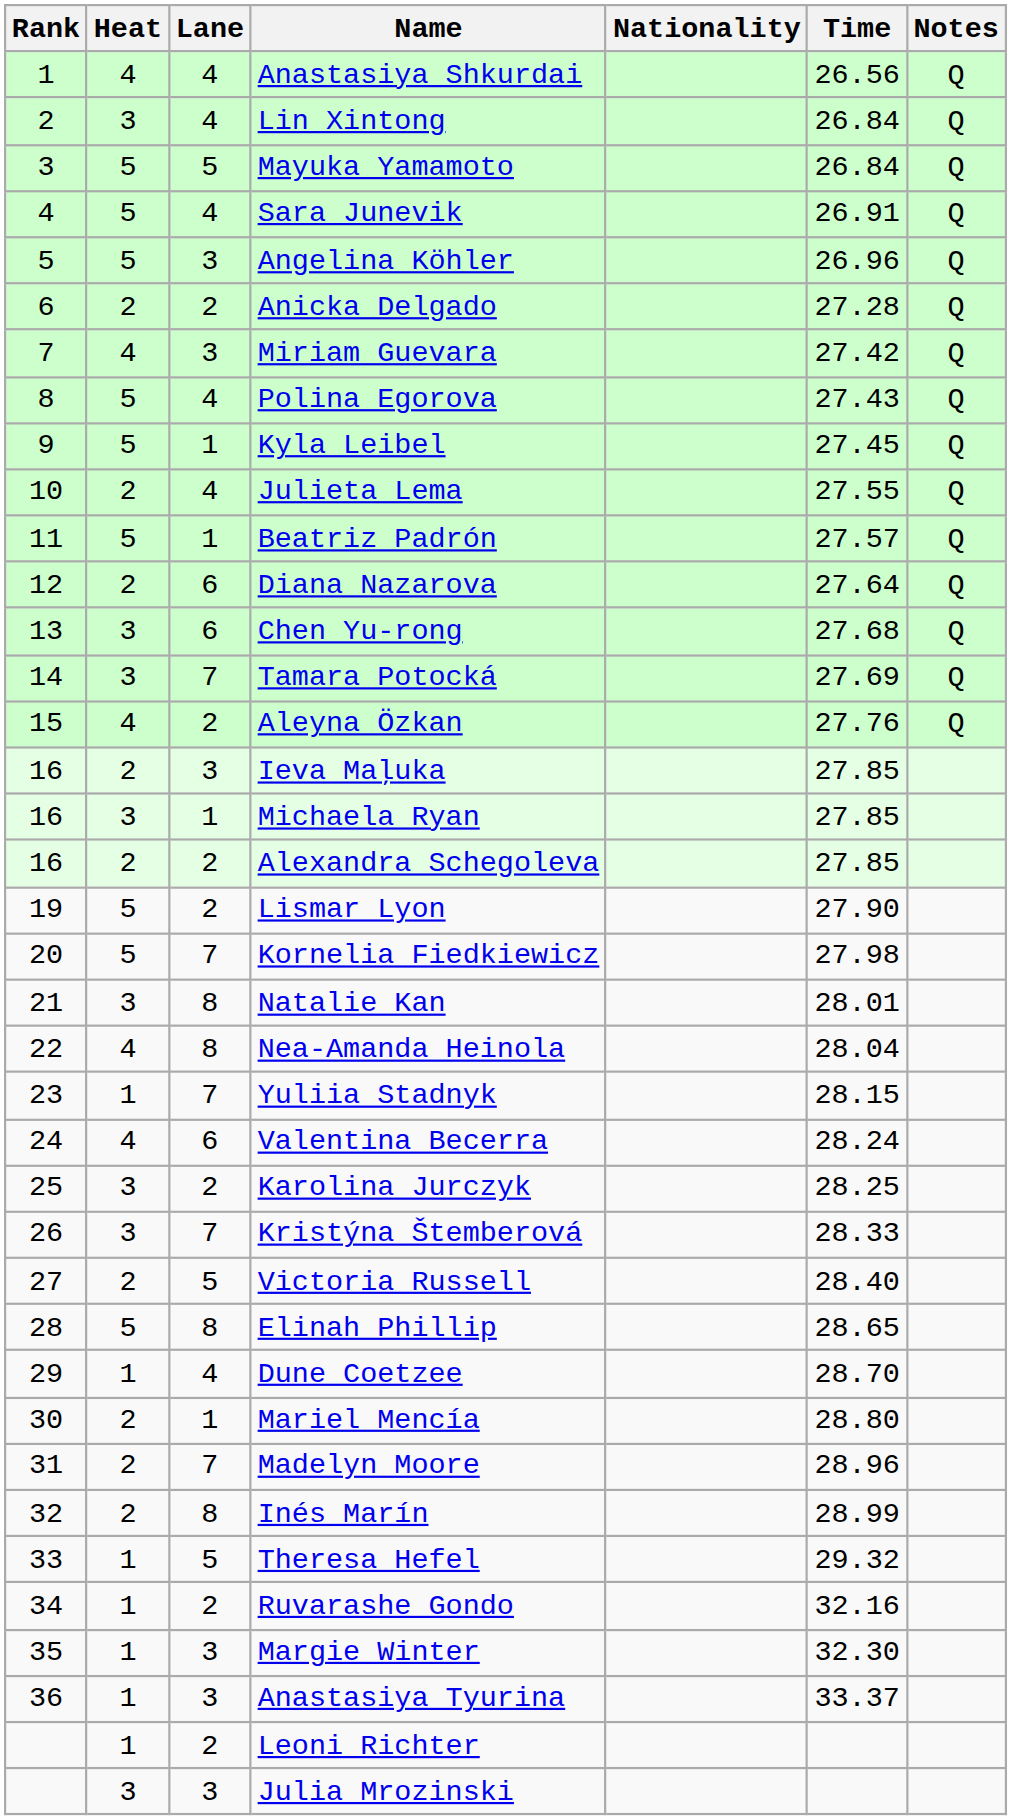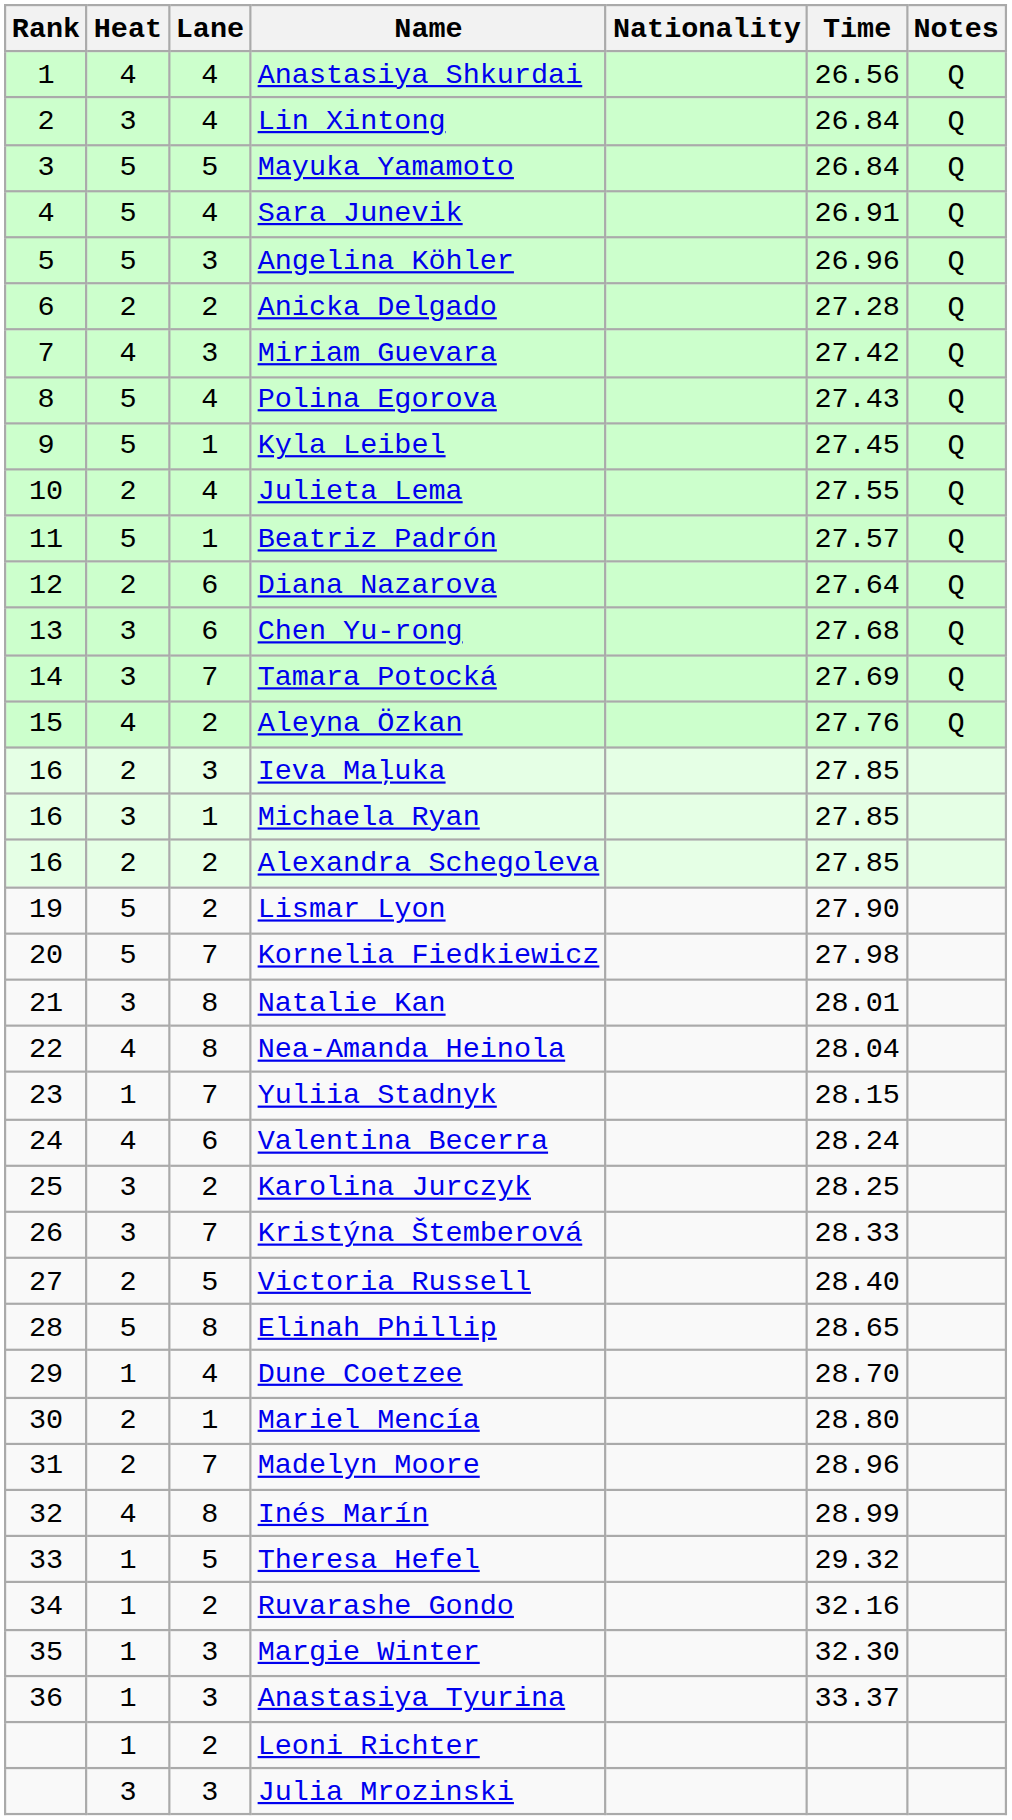 <table class="wikitable sortable" style="text-align:center">
 <tr>
 <th>Rank</th>
 <th>Heat</th>
 <th>Lane</th>
 <th>Name</th>
 <th>Nationality</th>
 <th>Time</th>
 <th>Notes</th>
 </tr>
 <tr bgcolor=ccffcc>
 <td>1</td>
 <td>4</td>
 <td>4</td>
 <td align=left><a href='#'>Anastasiya Shkurdai</a></td>
 <td align=left></td>
 <td>26.56</td>
 <td>Q</td>
 </tr>
 <tr bgcolor=ccffcc>
 <td>2</td>
 <td>3</td>
 <td>4</td>
 <td align=left><a href='#'>Lin Xintong</a></td>
 <td align=left></td>
 <td>26.84</td>
 <td>Q</td>
 </tr>
 <tr bgcolor=ccffcc>
 <td>3</td>
 <td>5</td>
 <td>5</td>
 <td align=left><a href='#'>Mayuka Yamamoto</a></td>
 <td align=left></td>
 <td>26.84</td>
 <td>Q</td>
 </tr>
 <tr bgcolor=ccffcc>
 <td>4</td>
 <td>5</td>
 <td>4</td>
 <td align=left><a href='#'>Sara Junevik</a></td>
 <td align=left></td>
 <td>26.91</td>
 <td>Q</td>
 </tr>
 <tr bgcolor=ccffcc>
 <td>5</td>
 <td>5</td>
 <td>3</td>
 <td align=left><a href='#'>Angelina Köhler</a></td>
 <td align=left></td>
 <td>26.96</td>
 <td>Q</td>
 </tr>
 <tr bgcolor=ccffcc>
 <td>6</td>
 <td>2</td>
 <td>2</td>
 <td align=left><a href='#'>Anicka Delgado</a></td>
 <td align=left></td>
 <td>27.28</td>
 <td>Q</td>
 </tr>
 <tr bgcolor=ccffcc>
 <td>7</td>
 <td>4</td>
 <td>3</td>
 <td align=left><a href='#'>Miriam Guevara</a></td>
 <td align=left></td>
 <td>27.42</td>
 <td>Q</td>
 </tr>
 <tr bgcolor=ccffcc>
 <td>8</td>
 <td>5</td>
 <td>4</td>
 <td align=left><a href='#'>Polina Egorova</a></td>
 <td align=left></td>
 <td>27.43</td>
 <td>Q</td>
 </tr>
 <tr bgcolor=ccffcc>
 <td>9</td>
 <td>5</td>
 <td>1</td>
 <td align=left><a href='#'>Kyla Leibel</a></td>
 <td align=left></td>
 <td>27.45</td>
 <td>Q</td>
 </tr>
 <tr bgcolor=ccffcc>
 <td>10</td>
 <td>2</td>
 <td>4</td>
 <td align=left><a href='#'>Julieta Lema</a></td>
 <td align=left></td>
 <td>27.55</td>
 <td>Q</td>
 </tr>
 <tr bgcolor=ccffcc>
 <td>11</td>
 <td>5</td>
 <td>1</td>
 <td align=left><a href='#'>Beatriz Padrón</a></td>
 <td align=left></td>
 <td>27.57</td>
 <td>Q</td>
 </tr>
 <tr bgcolor=ccffcc>
 <td>12</td>
 <td>2</td>
 <td>6</td>
 <td align=left><a href='#'>Diana Nazarova</a></td>
 <td align=left></td>
 <td>27.64</td>
 <td>Q</td>
 </tr>
 <tr bgcolor=ccffcc>
 <td>13</td>
 <td>3</td>
 <td>6</td>
 <td align=left><a href='#'>Chen Yu-rong</a></td>
 <td align=left></td>
 <td>27.68</td>
 <td>Q</td>
 </tr>
 <tr bgcolor=ccffcc>
 <td>14</td>
 <td>3</td>
 <td>7</td>
 <td align=left><a href='#'>Tamara Potocká</a></td>
 <td align=left></td>
 <td>27.69</td>
 <td>Q</td>
 </tr>
 <tr bgcolor=ccffcc>
 <td>15</td>
 <td>4</td>
 <td>2</td>
 <td align=left><a href='#'>Aleyna Özkan</a></td>
 <td align=left></td>
 <td>27.76</td>
 <td>Q</td>
 </tr>
 <tr bgcolor=e5ffe5>
 <td>16</td>
 <td>2</td>
 <td>3</td>
 <td align=left><a href='#'>Ieva Maļuka</a></td>
 <td align=left></td>
 <td>27.85</td>
 <td></td>
 </tr>
 <tr bgcolor=e5ffe5>
 <td>16</td>
 <td>3</td>
 <td>1</td>
 <td align=left><a href='#'>Michaela Ryan</a></td>
 <td align=left></td>
 <td>27.85</td>
 <td></td>
 </tr>
 <tr bgcolor=e5ffe5>
 <td>16</td>
 <td>2</td>
 <td>2</td>
 <td align=left><a href='#'>Alexandra Schegoleva</a></td>
 <td align=left></td>
 <td>27.85</td>
 <td></td>
 </tr>
 <tr>
 <td>19</td>
 <td>5</td>
 <td>2</td>
 <td align=left><a href='#'>Lismar Lyon</a></td>
 <td align=left></td>
 <td>27.90</td>
 <td></td>
 </tr>
 <tr>
 <td>20</td>
 <td>5</td>
 <td>7</td>
 <td align=left><a href='#'>Kornelia Fiedkiewicz</a></td>
 <td align=left></td>
 <td>27.98</td>
 <td></td>
 </tr>
 <tr>
 <td>21</td>
 <td>3</td>
 <td>8</td>
 <td align=left><a href='#'>Natalie Kan</a></td>
 <td align=left></td>
 <td>28.01</td>
 <td></td>
 </tr>
 <tr>
 <td>22</td>
 <td>4</td>
 <td>8</td>
 <td align=left><a href='#'>Nea-Amanda Heinola</a></td>
 <td align=left></td>
 <td>28.04</td>
 <td></td>
 </tr>
 <tr>
 <td>23</td>
 <td>1</td>
 <td>7</td>
 <td align=left><a href='#'>Yuliia Stadnyk</a></td>
 <td align=left></td>
 <td>28.15</td>
 <td></td>
 </tr>
 <tr>
 <td>24</td>
 <td>4</td>
 <td>6</td>
 <td align=left><a href='#'>Valentina Becerra</a></td>
 <td align=left></td>
 <td>28.24</td>
 <td></td>
 </tr>
 <tr>
 <td>25</td>
 <td>3</td>
 <td>2</td>
 <td align=left><a href='#'>Karolina Jurczyk</a></td>
 <td align=left></td>
 <td>28.25</td>
 <td></td>
 </tr>
 <tr>
 <td>26</td>
 <td>3</td>
 <td>7</td>
 <td align=left><a href='#'>Kristýna Štemberová</a></td>
 <td align=left></td>
 <td>28.33</td>
 <td></td>
 </tr>
 <tr>
 <td>27</td>
 <td>2</td>
 <td>5</td>
 <td align=left><a href='#'>Victoria Russell</a></td>
 <td align=left></td>
 <td>28.40</td>
 <td></td>
 </tr>
 <tr>
 <td>28</td>
 <td>5</td>
 <td>8</td>
 <td align=left><a href='#'>Elinah Phillip</a></td>
 <td align=left></td>
 <td>28.65</td>
 <td></td>
 </tr>
 <tr>
 <td>29</td>
 <td>1</td>
 <td>4</td>
 <td align=left><a href='#'>Dune Coetzee</a></td>
 <td align=left></td>
 <td>28.70</td>
 <td></td>
 </tr>
 <tr>
 <td>30</td>
 <td>2</td>
 <td>1</td>
 <td align=left><a href='#'>Mariel Mencía</a></td>
 <td align=left></td>
 <td>28.80</td>
 <td></td>
 </tr>
 <tr>
 <td>31</td>
 <td>2</td>
 <td>7</td>
 <td align=left><a href='#'>Madelyn Moore</a></td>
 <td align=left></td>
 <td>28.96</td>
 <td></td>
 </tr>
 <tr>
 <td>32</td>
-<td>2</td>
+<td>4</td>
 <td>8</td>
 <td align=left><a href='#'>Inés Marín</a></td>
 <td align=left></td>
 <td>28.99</td>
 <td></td>
 </tr>
 <tr>
 <td>33</td>
 <td>1</td>
 <td>5</td>
 <td align=left><a href='#'>Theresa Hefel</a></td>
 <td align=left></td>
 <td>29.32</td>
 <td></td>
 </tr>
 <tr>
 <td>34</td>
 <td>1</td>
 <td>2</td>
 <td align=left><a href='#'>Ruvarashe Gondo</a></td>
 <td align=left></td>
 <td>32.16</td>
 <td></td>
 </tr>
 <tr>
 <td>35</td>
 <td>1</td>
 <td>3</td>
 <td align=left><a href='#'>Margie Winter</a></td>
 <td align=left></td>
 <td>32.30</td>
 <td></td>
 </tr>
 <tr>
 <td>36</td>
 <td>1</td>
 <td>3</td>
 <td align=left><a href='#'>Anastasiya Tyurina</a></td>
 <td align=left></td>
 <td>33.37</td>
 <td></td>
 </tr>
 <tr>
 <td></td>
 <td>1</td>
 <td>2</td>
 <td align=left><a href='#'>Leoni Richter</a></td>
 <td align=left></td>
 <td></td>
 <td></td>
 </tr>
 <tr>
 <td></td>
 <td>3</td>
 <td>3</td>
 <td align=left><a href='#'>Julia Mrozinski</a></td>
 <td align=left></td>
 <td></td>
 <td></td>
 </tr>
 </table>
